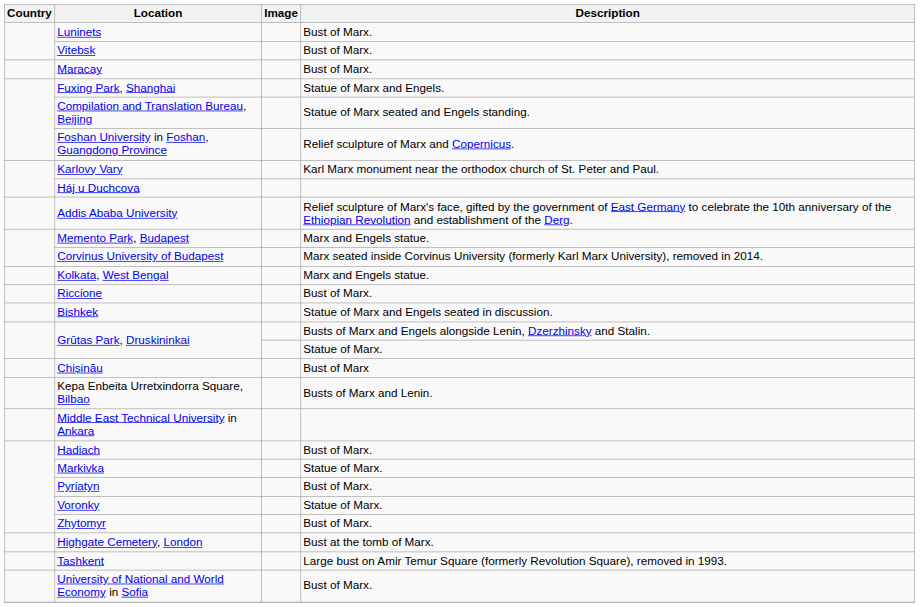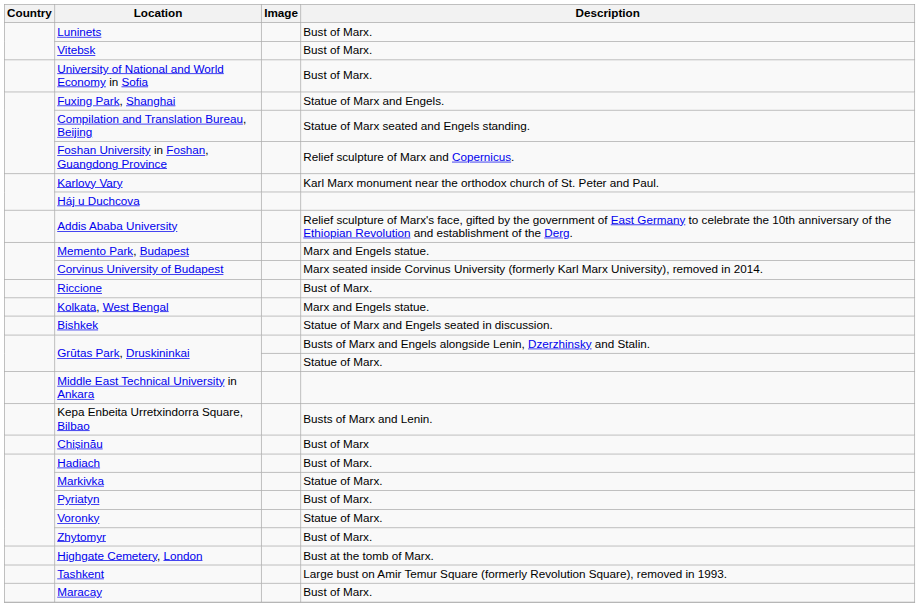 <table class="wide wikitable">
 <tr>
 <th>Country</th>
 <th>Location</th>
 <th>Image</th>
 <th>Description</th>
 </tr>
 <tr>
 <td rowspan=2></td>
 <td><a href='#'>Luninets</a></td>
 <td></td>
 <td>Bust of Marx.</td>
 </tr>
 <tr>
 <td><a href='#'>Vitebsk</a></td>
 <td></td>
 <td>Bust of Marx.</td>
 </tr>
 <tr>
 <td></td>
-<td><a href='#'>Maracay</a></td>
+<td><a href='#'>University of National and World Economy</a> in <a href='#'>Sofia</a></td>
 <td></td>
 <td>Bust of Marx.</td>
 </tr>
 <tr>
 <td rowspan=3></td>
 <td><a href='#'>Fuxing Park</a>, <a href='#'>Shanghai</a></td>
 <td></td>
 <td>Statue of Marx and Engels.</td>
 </tr>
 <tr>
 <td><a href='#'>Compilation and Translation Bureau</a>, <a href='#'>Beijing</a></td>
 <td></td>
 <td>Statue of Marx seated and Engels standing.</td>
 </tr>
 <tr>
 <td><a href='#'>Foshan University</a> in <a href='#'>Foshan</a>, <a href='#'>Guangdong Province</a></td>
 <td></td>
 <td>Relief sculpture of Marx and <a href='#'>Copernicus</a>.</td>
 </tr>
 <tr>
 <td rowspan=2></td>
 <td><a href='#'>Karlovy Vary</a></td>
 <td></td>
 <td>Karl Marx monument near the orthodox church of St. Peter and Paul.</td>
 </tr>
 <tr>
 <td><a href='#'>Háj u Duchcova</a></td>
 <td></td>
 <td></td>
 </tr>
 <tr>
 <td></td>
 <td><a href='#'>Addis Ababa University</a></td>
 <td></td>
 <td>Relief sculpture of Marx's face, gifted by the government of <a href='#'>East Germany</a> to celebrate the 10th anniversary of the <a href='#'>Ethiopian Revolution</a> and establishment of the <a href='#'>Derg</a>.</td>
 </tr>
 <tr>
 <td rowspan=2></td>
 <td><a href='#'>Memento Park</a>, <a href='#'>Budapest</a></td>
 <td></td>
 <td>Marx and Engels statue.</td>
 </tr>
 <tr>
 <td><a href='#'>Corvinus University of Budapest</a></td>
 <td></td>
 <td>Marx seated inside Corvinus University (formerly Karl Marx University), removed in 2014.</td>
 </tr>
 <tr>
 <td></td>
+<td><a href='#'>Riccione</a></td>
+<td></td>
+<td>Bust of Marx.</td>
+</tr>
+<tr>
+<td></td>
 <td><a href='#'>Kolkata</a>, <a href='#'>West Bengal</a></td>
 <td></td>
 <td>Marx and Engels statue.</td>
-</tr>
-<tr>
-<td></td>
-<td><a href='#'>Riccione</a></td>
-<td></td>
-<td>Bust of Marx.</td>
 </tr>
 <tr>
 <td></td>
 <td><a href='#'>Bishkek</a></td>
 <td></td>
 <td>Statue of Marx and Engels seated in discussion.</td>
 </tr>
 <tr>
 <td rowspan=2></td>
 <td rowspan=2><a href='#'>Grūtas Park</a>, <a href='#'>Druskininkai</a></td>
 <td></td>
 <td>Busts of Marx and Engels alongside Lenin, <a href='#'>Dzerzhinsky</a> and Stalin.</td>
 </tr>
 <tr>
 <td></td>
 <td>Statue of Marx.</td>
 </tr>
 <tr>
 <td></td>
-<td><a href='#'>Chișinău</a></td>
+<td><a href='#'>Middle East Technical University</a> in <a href='#'>Ankara</a></td>
 <td></td>
-<td>Bust of Marx</td>
+<td></td>
 </tr>
 <tr>
 <td></td>
 <td>Kepa Enbeita Urretxindorra Square, <a href='#'>Bilbao</a></td>
 <td></td>
 <td>Busts of Marx and Lenin.</td>
 </tr>
 <tr>
 <td></td>
-<td><a href='#'>Middle East Technical University</a> in <a href='#'>Ankara</a></td>
+<td><a href='#'>Chișinău</a></td>
 <td></td>
-<td></td>
+<td>Bust of Marx</td>
 </tr>
 <tr>
 <td rowspan=5></td>
 <td><a href='#'>Hadiach</a></td>
 <td></td>
 <td>Bust of Marx.</td>
 </tr>
 <tr>
 <td><a href='#'>Markivka</a></td>
 <td></td>
 <td>Statue of Marx.</td>
 </tr>
 <tr>
 <td><a href='#'>Pyriatyn</a></td>
 <td></td>
 <td>Bust of Marx.</td>
 </tr>
 <tr>
 <td><a href='#'>Voronky</a></td>
 <td></td>
 <td>Statue of Marx.</td>
 </tr>
 <tr>
 <td><a href='#'>Zhytomyr</a></td>
 <td></td>
 <td>Bust of Marx.</td>
 </tr>
 <tr>
 <td></td>
 <td><a href='#'>Highgate Cemetery</a>, <a href='#'>London</a></td>
 <td></td>
 <td>Bust at the tomb of Marx.</td>
 </tr>
 <tr>
 <td></td>
 <td><a href='#'>Tashkent</a></td>
 <td></td>
 <td>Large bust on Amir Temur Square (formerly Revolution Square), removed in 1993.</td>
 </tr>
 <tr>
 <td></td>
-<td><a href='#'>University of National and World Economy</a> in <a href='#'>Sofia</a></td>
+<td><a href='#'>Maracay</a></td>
 <td></td>
 <td>Bust of Marx.</td>
 </tr>
 <tr>
 </tr>
 </table>
